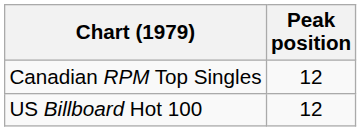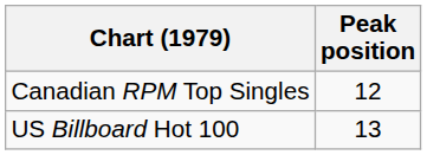 <table class="wikitable sortable">
 <tr>
 <th>Chart (1979)</th>
 <th>Peak<br>position</th>
 </tr>
 <tr>
 <td>Canadian <em>RPM</em> Top Singles</td>
 <td style="text-align:center;">12</td>
 </tr>
 <tr>
 <td>US <em>Billboard</em> Hot 100</td>
-<td style="text-align:center;">12</td>
+<td style="text-align:center;">13</td>
 </tr>
 </table>
